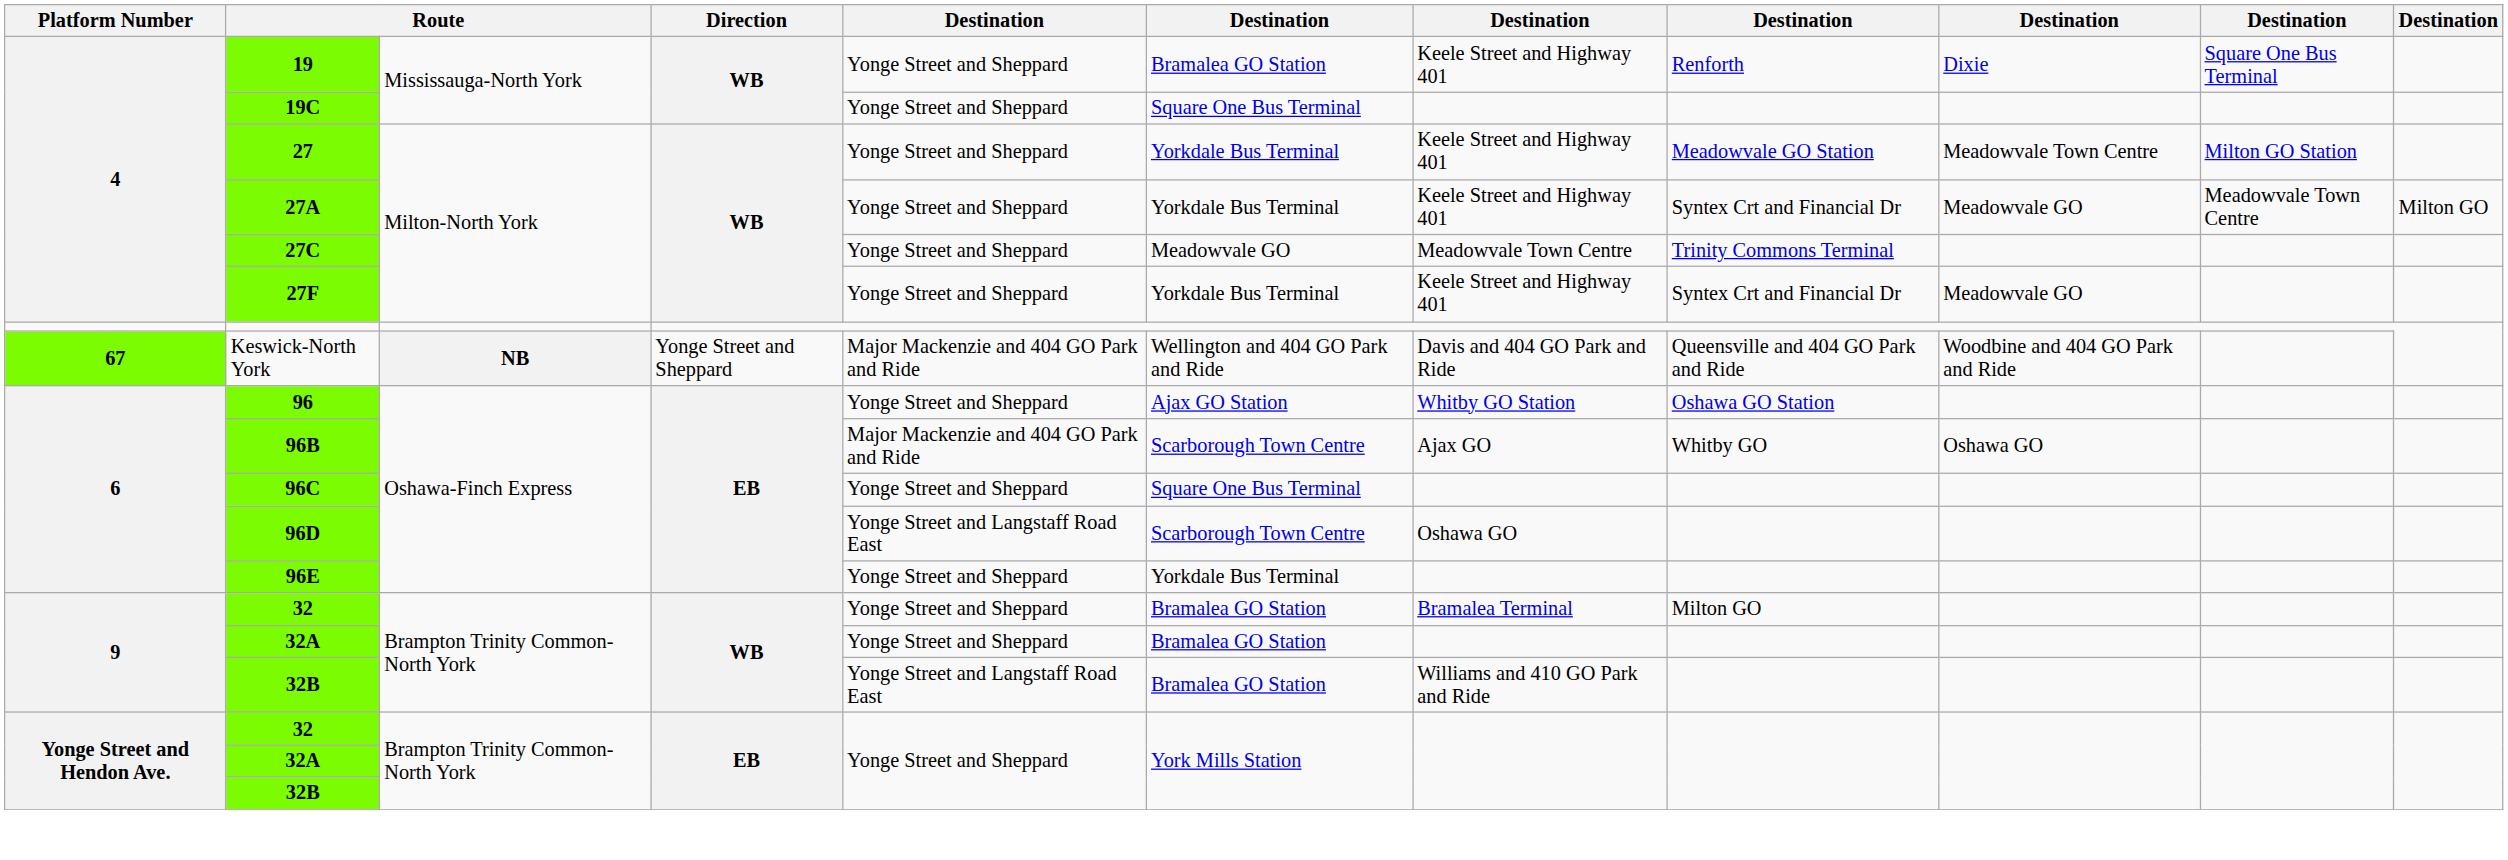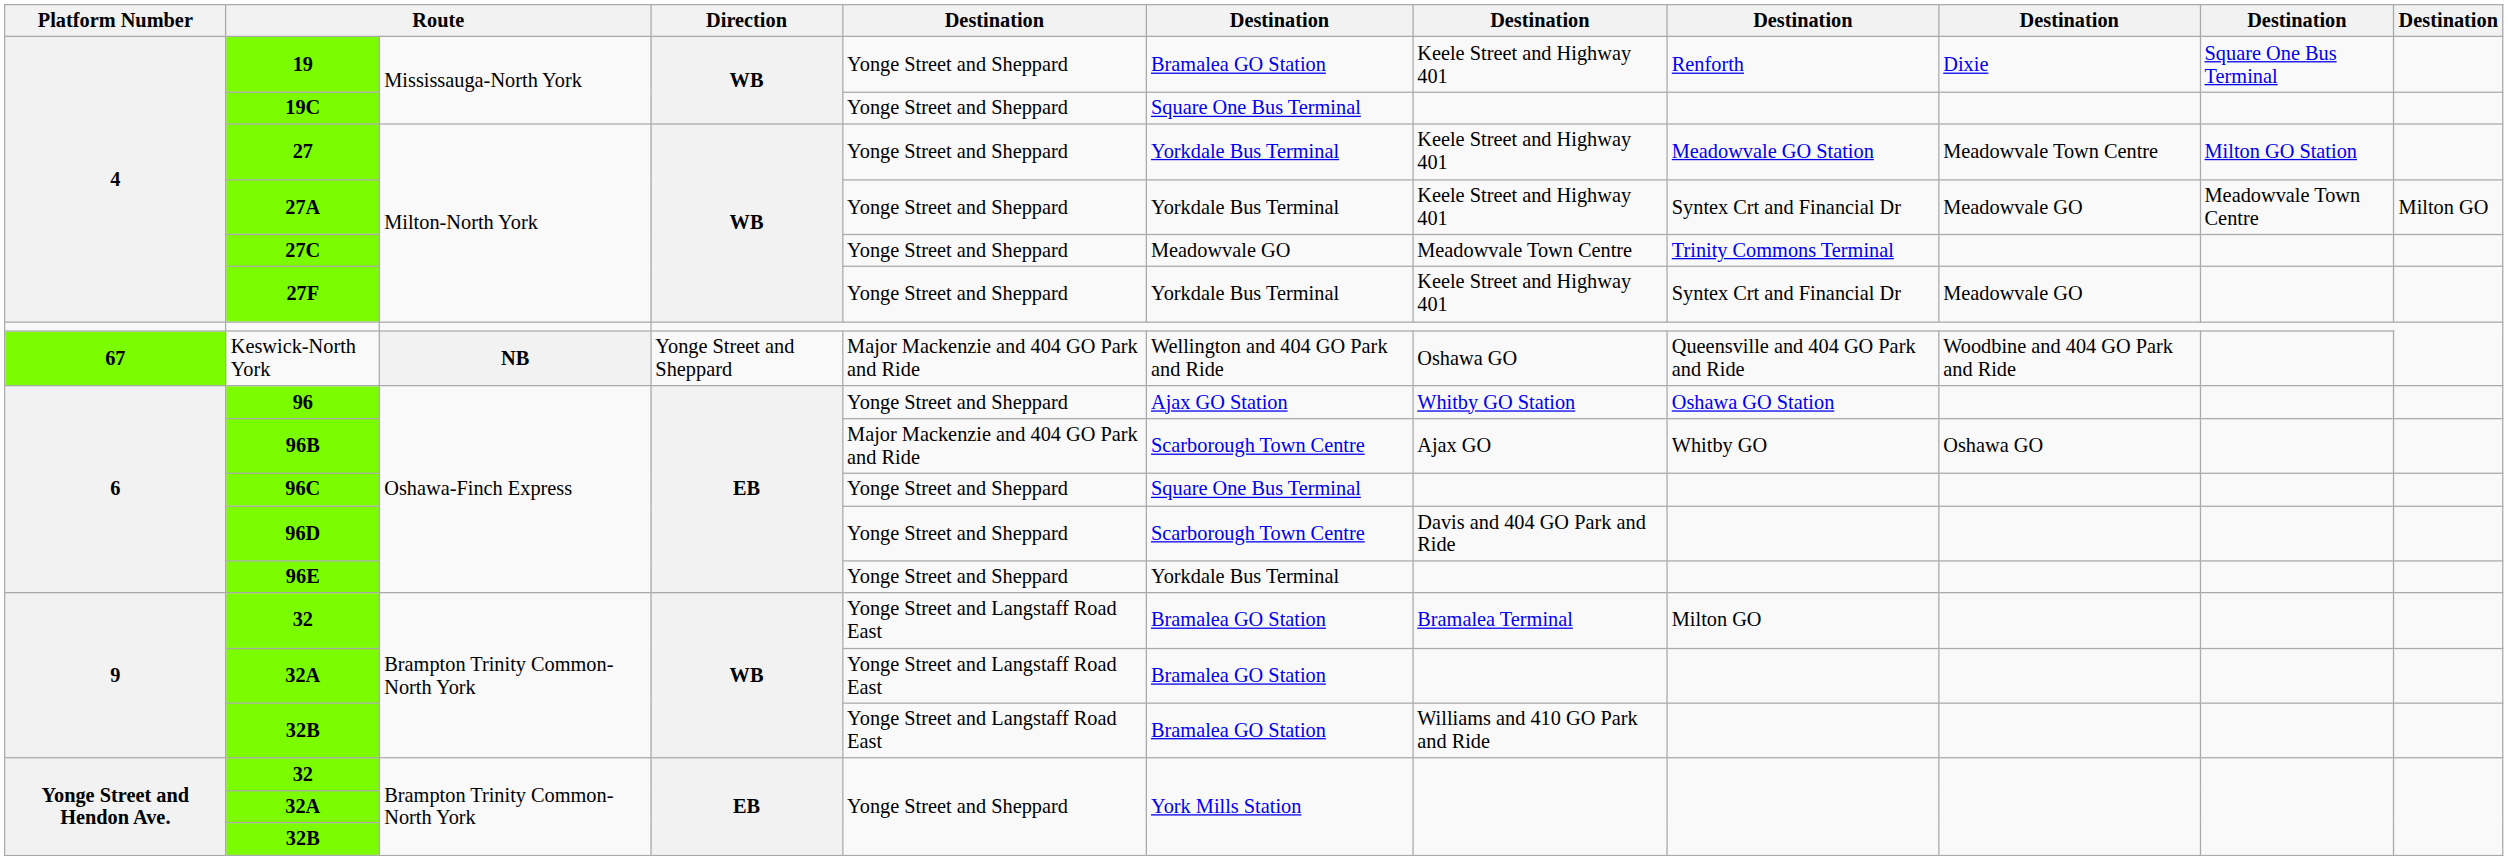 <table class="wikitable">
 <tr>
 <th style="text-align:center; font-weight: bold;">Platform Number</th>
 <th colspan="2" "text-align: center; font-weight: bold;">Route</th>
 <th style="text-align: center; font-weight:bold;">Direction</th>
 <th style="text-align: center; font-weight:bold;">Destination</th>
 <th style="text-align: center; font-weight:bold;">Destination</th>
 <th style="text-align: center; font-weight:bold;">Destination</th>
 <th style="text-align: center; font-weight:bold;">Destination</th>
 <th style="text-align: center; font-weight:bold;">Destination</th>
 <th style="text-align: center; font-weight:bold;">Destination</th>
 <th style="text-align: center; font-weight:bold;">Destination</th>
 </tr>
 <tr>
 <th rowspan="6" style="text-align:center;">4</th>
 <td style="text-align:center; background:#7CFC00; font-weight: bold;">19</td>
 <td rowspan="2">Mississauga-North York</td>
 <th rowspan="2" style="text-align: center; font-weight: bold;">WB</th>
 <td>Yonge Street and Sheppard</td>
 <td><a href='#'>Bramalea GO Station</a></td>
 <td>Keele Street and Highway 401</td>
 <td><a href='#'>Renforth</a></td>
 <td><a href='#'>Dixie</a></td>
 <td><a href='#'>Square One Bus Terminal</a></td>
 <td></td>
 </tr>
 <tr>
 <td style="text-align:center; background:#7CFC00; font-weight: bold;">19C</td>
 <td>Yonge Street and Sheppard</td>
 <td><a href='#'>Square One Bus Terminal</a></td>
 <td></td>
 <td></td>
 <td></td>
 <td></td>
 <td></td>
 </tr>
 <tr>
 <td style="text-align: center; background:#7CFC00; font-weight: bold;">27</td>
 <td rowspan="4">Milton-North York</td>
 <th rowspan="4" style="text-align: center; font-weight: bold;">WB</th>
 <td>Yonge Street and Sheppard</td>
 <td><a href='#'>Yorkdale Bus Terminal</a></td>
 <td>Keele Street and Highway 401</td>
 <td><a href='#'>Meadowvale GO Station</a></td>
 <td>Meadowvale Town Centre</td>
 <td><a href='#'>Milton GO Station</a></td>
 <td></td>
 </tr>
 <tr>
 <td style="text-align: center; background:#7CFC00; font-weight: bold;">27A</td>
 <td>Yonge Street and Sheppard</td>
 <td>Yorkdale Bus Terminal</td>
 <td>Keele Street and Highway 401</td>
 <td>Syntex Crt and Financial Dr</td>
 <td>Meadowvale GO</td>
 <td>Meadowvale Town Centre</td>
 <td>Milton GO</td>
 </tr>
 <tr>
 <td style="text-align: center; background:#7CFC00; font-weight: bold;">27C</td>
 <td>Yonge Street and Sheppard</td>
 <td>Meadowvale GO</td>
 <td>Meadowvale Town Centre</td>
 <td><a href='#'>Trinity Commons Terminal</a></td>
 <td></td>
 <td></td>
 <td></td>
 </tr>
 <tr>
 <td style="text-align: center; background:#7CFC00; font-weight: bold;">27F</td>
 <td>Yonge Street and Sheppard</td>
 <td>Yorkdale Bus Terminal</td>
 <td>Keele Street and Highway 401</td>
 <td>Syntex Crt and Financial Dr</td>
 <td>Meadowvale GO</td>
 <td></td>
 <td></td>
 </tr>
 <tr>
 <td></td>
 <td></td>
 <td></td>
 </tr>
 <tr>
 <td style="text-align: center; background:#7CFC00; font-weight: bold;">67</td>
 <td>Keswick-North York</td>
 <th style="text-align: center; font-weight: bold;">NB</th>
 <td>Yonge Street and Sheppard</td>
 <td>Major Mackenzie and 404 GO Park and Ride</td>
 <td>Wellington and 404 GO Park and Ride</td>
-<td>Davis and 404 GO Park and Ride</td>
+<td>Oshawa GO</td>
 <td>Queensville and 404 GO Park and Ride</td>
 <td>Woodbine and 404 GO Park and Ride</td>
 <td></td>
 </tr>
 <tr>
 <th rowspan="5" style="text-align: center;">6</th>
 <td style="text-align: center; background:#7CFC00; font-weight: bold;">96</td>
 <td rowspan="5">Oshawa-Finch Express</td>
 <th rowspan="5" style="text-align: center; font-weight: bold;">EB</th>
 <td>Yonge Street and Sheppard</td>
 <td><a href='#'>Ajax GO Station</a></td>
 <td><a href='#'>Whitby GO Station</a></td>
 <td><a href='#'>Oshawa GO Station</a></td>
 <td></td>
 <td></td>
 <td></td>
 </tr>
 <tr>
 <td style="text-align: center; background:#7CFC00; font-weight: bold;">96B</td>
 <td>Major Mackenzie and 404 GO Park and Ride</td>
 <td><a href='#'>Scarborough Town Centre</a></td>
 <td>Ajax GO</td>
 <td>Whitby GO</td>
 <td>Oshawa GO</td>
 <td></td>
 <td></td>
 </tr>
 <tr>
 <td style="text-align: center; background:#7CFC00; font-weight: bold;">96C</td>
 <td>Yonge Street and Sheppard</td>
 <td><a href='#'>Square One Bus Terminal</a></td>
 <td></td>
 <td></td>
 <td></td>
 <td></td>
 <td></td>
 </tr>
 <tr>
 <td style="text-align: center; background:#7CFC00; font-weight: bold;">96D</td>
-<td>Yonge Street and Langstaff Road East</td>
+<td>Yonge Street and Sheppard</td>
 <td><a href='#'>Scarborough Town Centre</a></td>
-<td>Oshawa GO</td>
+<td>Davis and 404 GO Park and Ride</td>
 <td></td>
 <td></td>
 <td></td>
 <td></td>
 </tr>
 <tr>
 <td style="text-align: center; background:#7CFC00; font-weight: bold;">96E</td>
 <td>Yonge Street and Sheppard</td>
 <td>Yorkdale Bus Terminal</td>
 <td></td>
 <td></td>
 <td></td>
 <td></td>
 <td></td>
 </tr>
 <tr>
 <th rowspan="3" style="text-align:center;">9</th>
 <td style="text-align: center; background:#7CFC00; font-weight: bold;">32</td>
 <td rowspan="3">Brampton Trinity Common-North York</td>
 <th rowspan="3" style="text-align: center; font-weight: bold;">WB</th>
-<td>Yonge Street and Sheppard</td>
+<td>Yonge Street and Langstaff Road East</td>
 <td><a href='#'>Bramalea GO Station</a></td>
 <td><a href='#'>Bramalea Terminal</a></td>
 <td>Milton GO</td>
 <td></td>
 <td></td>
 <td></td>
 </tr>
 <tr>
 <td style="text-align: center; background:#7CFC00; font-weight: bold;">32A</td>
-<td>Yonge Street and Sheppard</td>
+<td>Yonge Street and Langstaff Road East</td>
 <td><a href='#'>Bramalea GO Station</a></td>
 <td></td>
 <td></td>
 <td></td>
 <td></td>
 <td></td>
 </tr>
 <tr>
 <td style="text-align: center; background:#7CFC00; font-weight: bold;">32B</td>
 <td>Yonge Street and Langstaff Road East</td>
 <td><a href='#'>Bramalea GO Station</a></td>
 <td>Williams and 410 GO Park and Ride</td>
 <td></td>
 <td></td>
 <td></td>
 <td></td>
 </tr>
 <tr>
 <th rowspan="3" style="text-align: center;">Yonge Street and Hendon Ave.</th>
 <td style="text-align:center; background:#7CFC00; font-weight: bold;">32</td>
 <td rowspan="3">Brampton Trinity Common-North York</td>
 <th rowspan="3" style="text-align: center; font-weight: bold;">EB</th>
 <td rowspan="3">Yonge Street and Sheppard</td>
 <td rowspan="3"><a href='#'>York Mills Station</a></td>
 <td rowspan="3"></td>
 <td rowspan="3"></td>
 <td rowspan="3"></td>
 <td rowspan="3"></td>
 <td rowspan="3"></td>
 </tr>
 <tr>
 <td style="text-align:center; background:#7CFC00; font-weight: bold;">32A</td>
 </tr>
 <tr>
 <td style="text-align:center; background:#7CFC00; font-weight: bold;">32B</td>
 </tr>
 </table>
